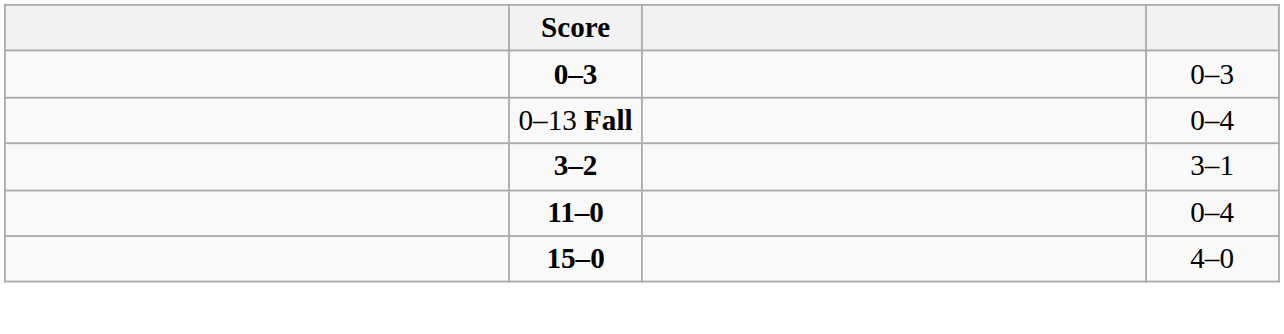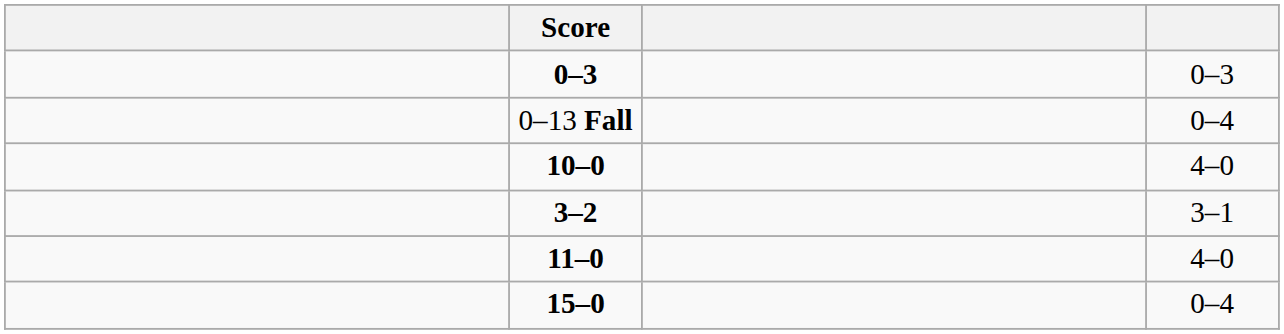 <table class="wikitable" style="text-align: center; ">
 <tr>
 <th align="right" width="270"></th>
 <th width="65">Score</th>
 <th align="left" width="270"></th>
 <th width="65"></th>
 </tr>
 <tr>
 <td align="left"></td>
 <td><strong>0–3</strong></td>
 <td align="left"><strong></strong></td>
 <td>0–3 <strong></strong></td>
 </tr>
 <tr>
 <td align="left"></td>
 <td>0–13 <strong>Fall</strong></td>
 <td align="left"><strong></strong></td>
 <td>0–4 <strong></strong></td>
 </tr>
 <tr>
 <td align="left"><strong></strong></td>
+<td><strong>10–0</strong></td>
+<td align="left"></td>
+<td>4–0 <strong></strong></td>
+</tr>
+<tr>
+<td align="left"><strong></strong></td>
 <td><strong>3–2</strong></td>
 <td align="left"></td>
 <td>3–1 <strong></strong></td>
 </tr>
 <tr>
 <td align="left"><strong></strong></td>
 <td><strong>11–0</strong></td>
 <td align="left"></td>
-<td>0–4 <strong></strong></td>
+<td>4–0 <strong></strong></td>
 </tr>
 <tr>
 <td align="left"><strong></strong></td>
 <td><strong>15–0</strong></td>
 <td align="left"></td>
-<td>4–0 <strong></strong></td>
+<td>0–4 <strong></strong></td>
 </tr>
 </table>
